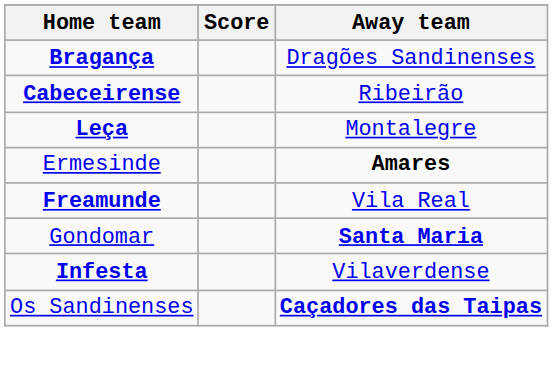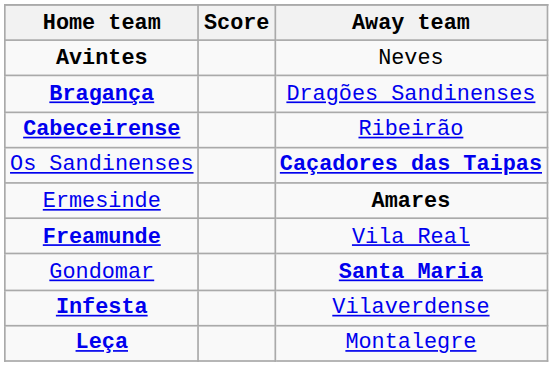 <table class="wikitable" style="text-align: center">
 <tr>
 </tr>
 <tr>
 <th>Home team</th>
 <th>Score</th>
 <th>Away team</th>
+</tr>
+<tr>
+<td><strong>Avintes</strong> </td>
+<td></td>
+<td>Neves </td>
 </tr>
 <tr>
 <td><strong><a href='#'>Bragança</a></strong> </td>
 <td></td>
 <td><a href='#'>Dragões Sandinenses</a> </td>
 </tr>
 <tr>
 <td><strong><a href='#'>Cabeceirense</a></strong> </td>
 <td></td>
 <td><a href='#'>Ribeirão</a> </td>
 </tr>
 <tr>
-<td><strong><a href='#'>Leça</a></strong> </td>
+<td><a href='#'>Os Sandinenses</a> </td>
 <td></td>
-<td><a href='#'>Montalegre</a> </td>
+<td><strong><a href='#'>Caçadores das Taipas</a></strong> </td>
 </tr>
 <tr>
 <td><a href='#'>Ermesinde</a> </td>
 <td></td>
 <td><strong>Amares</strong> </td>
 </tr>
 <tr>
 <td><strong><a href='#'>Freamunde</a></strong> </td>
 <td></td>
 <td><a href='#'>Vila Real</a> </td>
 </tr>
 <tr>
 <td><a href='#'>Gondomar</a> </td>
 <td></td>
 <td><strong><a href='#'>Santa Maria</a></strong> </td>
 </tr>
 <tr>
 <td><strong><a href='#'>Infesta</a></strong> </td>
 <td></td>
 <td><a href='#'>Vilaverdense</a> </td>
 </tr>
 <tr>
-<td><a href='#'>Os Sandinenses</a> </td>
+<td><strong><a href='#'>Leça</a></strong> </td>
 <td></td>
-<td><strong><a href='#'>Caçadores das Taipas</a></strong> </td>
+<td><a href='#'>Montalegre</a> </td>
 </tr>
 </table>
